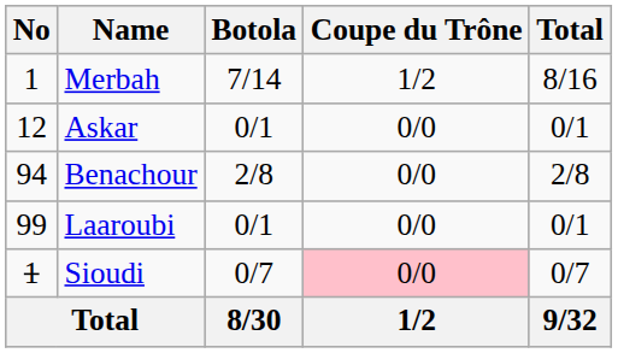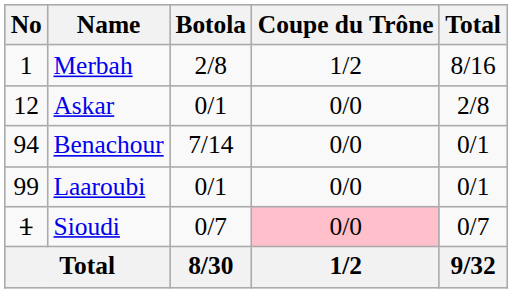 <table class="wikitable" style="text-align: center;">
 <tr>
 <th>No</th>
 <th>Name</th>
 <th>Botola</th>
 <th>Coupe du Trône</th>
 <th>Total</th>
 </tr>
 <tr>
 <td>1</td>
 <td align=left> <a href='#'>Merbah</a></td>
-<td>7/14</td>
+<td>2/8</td>
 <td>1/2</td>
 <td>8/16</td>
 </tr>
 <tr>
 <td>12</td>
 <td align=left> <a href='#'>Askar</a></td>
 <td>0/1</td>
 <td>0/0</td>
-<td>0/1</td>
+<td>2/8</td>
 </tr>
 <tr>
 <td>94</td>
 <td align=left> <a href='#'>Benachour</a></td>
-<td>2/8</td>
+<td>7/14</td>
 <td>0/0</td>
-<td>2/8</td>
+<td>0/1</td>
 </tr>
 <tr>
 <td>99</td>
 <td align=left> <a href='#'>Laaroubi</a></td>
 <td>0/1</td>
 <td>0/0</td>
 <td>0/1</td>
 </tr>
 <tr>
 <td><s>1</s></td>
 <td align=left> <a href='#'>Sioudi</a></td>
 <td>0/7</td>
 <td style="background: pink;">0/0</td>
 <td>0/7</td>
 </tr>
 <tr>
 <th colspan=2>Total</th>
 <th>8/30</th>
 <th>1/2</th>
 <th>9/32</th>
 </tr>
 </table>
